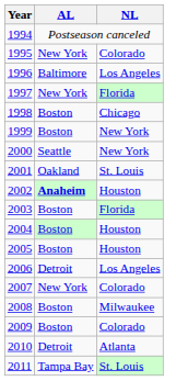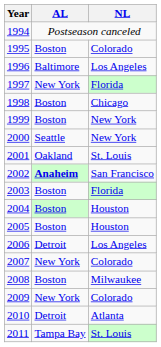 <table class="wikitable sortable">
 <tr>
 <th>Year</th>
 <th><a href='#'>AL</a></th>
 <th><a href='#'>NL</a></th>
 </tr>
 <tr>
 <td><a href='#'>1994</a></td>
 <td colspan="2" align=center><em>Postseason canceled</em></td>
 </tr>
 <tr>
 <td><a href='#'>1995</a></td>
-<td><a href='#'>New York</a></td>
+<td><a href='#'>Boston</a></td>
 <td><a href='#'>Colorado</a></td>
 </tr>
 <tr>
 <td><a href='#'>1996</a></td>
 <td><a href='#'>Baltimore</a></td>
 <td><a href='#'>Los Angeles</a></td>
 </tr>
 <tr>
 <td><a href='#'>1997</a></td>
 <td><a href='#'>New York</a></td>
 <td bgcolor="#ccffcc"><a href='#'>Florida</a></td>
 </tr>
 <tr>
 <td><a href='#'>1998</a></td>
 <td><a href='#'>Boston</a></td>
 <td><a href='#'>Chicago</a></td>
 </tr>
 <tr>
 <td><a href='#'>1999</a></td>
 <td><a href='#'>Boston</a></td>
 <td><a href='#'>New York</a></td>
 </tr>
 <tr>
 <td><a href='#'>2000</a></td>
 <td><a href='#'>Seattle</a></td>
 <td><a href='#'>New York</a></td>
 </tr>
 <tr>
 <td><a href='#'>2001</a></td>
 <td><a href='#'>Oakland</a></td>
 <td><a href='#'>St. Louis</a></td>
 </tr>
 <tr>
 <td><a href='#'>2002</a></td>
 <td bgcolor="#ccffcc"><strong><a href='#'>Anaheim</a></strong></td>
-<td><a href='#'>Houston</a></td>
+<td><a href='#'>San Francisco</a></td>
 </tr>
 <tr>
 <td><a href='#'>2003</a></td>
 <td><a href='#'>Boston</a></td>
 <td bgcolor="#ccffcc"><a href='#'>Florida</a></td>
 </tr>
 <tr>
 <td><a href='#'>2004</a></td>
 <td bgcolor="#ccffcc"><a href='#'>Boston</a></td>
 <td><a href='#'>Houston</a></td>
 </tr>
 <tr>
 <td><a href='#'>2005</a></td>
 <td><a href='#'>Boston</a></td>
 <td><a href='#'>Houston</a></td>
 </tr>
 <tr>
 <td><a href='#'>2006</a></td>
 <td><a href='#'>Detroit</a></td>
 <td><a href='#'>Los Angeles</a></td>
 </tr>
 <tr>
 <td><a href='#'>2007</a></td>
 <td><a href='#'>New York</a></td>
 <td><a href='#'>Colorado</a></td>
 </tr>
 <tr>
 <td><a href='#'>2008</a></td>
 <td><a href='#'>Boston</a></td>
 <td><a href='#'>Milwaukee</a></td>
 </tr>
 <tr>
 <td><a href='#'>2009</a></td>
-<td><a href='#'>Boston</a></td>
+<td><a href='#'>New York</a></td>
 <td><a href='#'>Colorado</a></td>
 </tr>
 <tr>
 <td><a href='#'>2010</a></td>
 <td><a href='#'>Detroit</a></td>
 <td><a href='#'>Atlanta</a></td>
 </tr>
 <tr>
 <td><a href='#'>2011</a></td>
 <td><a href='#'>Tampa Bay</a></td>
 <td bgcolor="#ccffcc"><a href='#'>St. Louis</a></td>
 </tr>
 </table>
